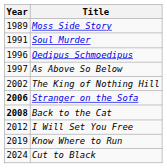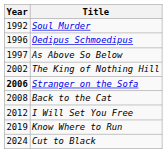 <table class="wikitable">
 <tr>
 <th>Year</th>
 <th>Title</th>
 </tr>
 <tr>
-<td>1989</td>
-<td><em><a href='#'>Moss Side Story</a></em></td>
-</tr>
-<tr>
-<td>1991</td>
+<td>1992</td>
 <td><em><a href='#'>Soul Murder</a></em></td>
 </tr>
 <tr>
 <td>1996</td>
 <td><em><a href='#'>Oedipus Schmoedipus</a></em></td>
 </tr>
 <tr>
 <td>1997</td>
 <td><em>As Above So Below</em></td>
 </tr>
 <tr>
 <td>2002</td>
 <td><em>The King of Nothing Hill</em></td>
 </tr>
 <tr>
 <td><strong>2006</strong></td>
 <td><em><a href='#'>Stranger on the Sofa</a></em></td>
 </tr>
 <tr>
-<td><strong>2008</strong></td>
+<td>2008</td>
 <td><em>Back to the Cat</em></td>
 </tr>
 <tr>
 <td>2012</td>
 <td><em>I Will Set You Free</em></td>
 </tr>
 <tr>
 <td>2019</td>
 <td><em>Know Where to Run</em></td>
 </tr>
 <tr>
 <td>2024</td>
 <td><em>Cut to Black</em></td>
 </tr>
 </table>
